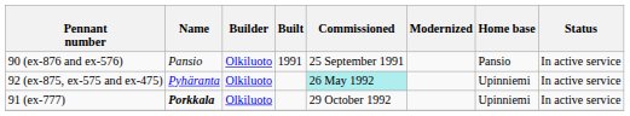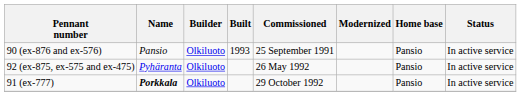 <table class="wikitable sortable">
 <tr>
 <th><br>Pennant<br>number</th>
 <th>Name</th>
 <th>Builder</th>
 <th>Built</th>
 <th>Commissioned</th>
 <th>Modernized</th>
 <th>Home base</th>
 <th>Status</th>
 </tr>
 <tr>
 <td>90 (ex-876 and ex-576)</td>
 <td><em>Pansio</em></td>
 <td><a href='#'>Olkiluoto</a></td>
-<td>1991</td>
+<td>1993</td>
 <td>25 September 1991</td>
 <td></td>
 <td>Pansio</td>
 <td>In active service</td>
 </tr>
 <tr>
 <td>92 (ex-875, ex-575 and ex-475)</td>
 <td><a href='#'><em>Pyhäranta</em></a></td>
 <td><a href='#'>Olkiluoto</a></td>
 <td></td>
-<td style="background: paleturquoise;">26 May 1992</td>
+<td>26 May 1992</td>
 <td></td>
-<td>Upinniemi</td>
+<td>Pansio</td>
 <td>In active service</td>
 </tr>
 <tr>
 <td>91 (ex-777)</td>
 <td><strong><em>Porkkala</em></strong></td>
 <td><a href='#'>Olkiluoto</a></td>
 <td></td>
 <td>29 October 1992</td>
 <td></td>
-<td>Upinniemi</td>
+<td>Pansio</td>
 <td>In active service</td>
 </tr>
 <tr>
 </tr>
 </table>
